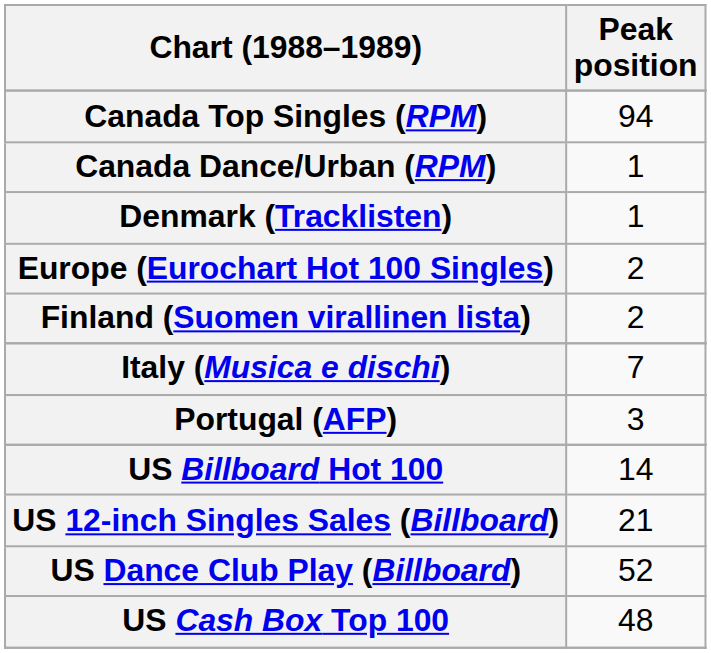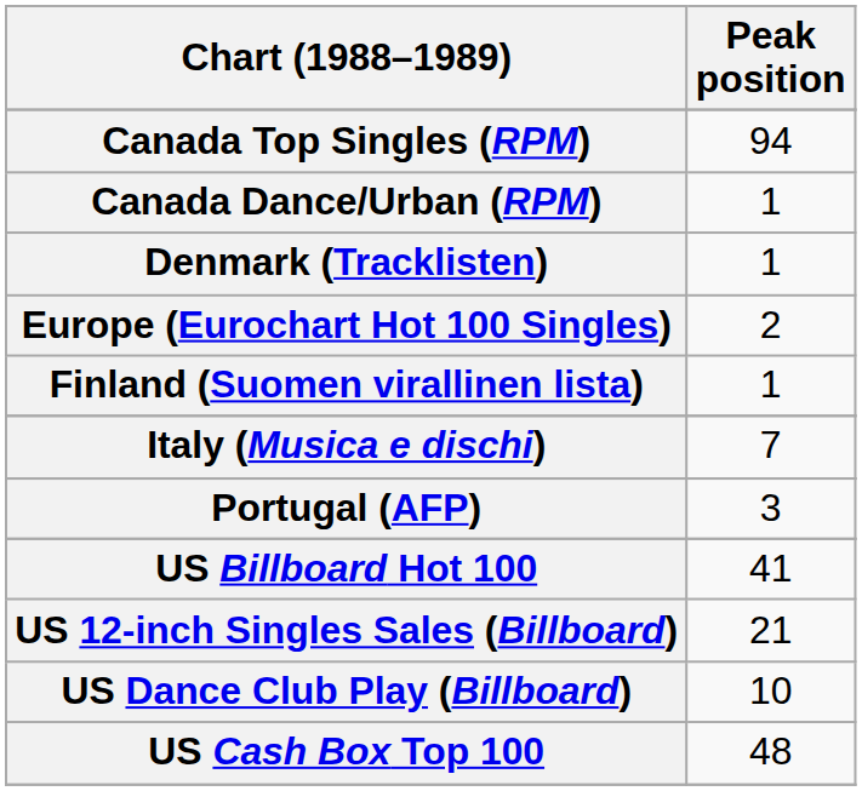 <table class="wikitable sortable plainrowheaders" style="text-align:center">
 <tr>
 <th scope="col">Chart (1988–1989)</th>
 <th scope="col">Peak<br>position</th>
 </tr>
 <tr>
 </tr>
 <tr>
 </tr>
 <tr>
 </tr>
 <tr>
 <th scope="row">Canada Top Singles (<em><a href='#'>RPM</a></em>)</th>
 <td>94</td>
 </tr>
 <tr>
 <th scope="row">Canada Dance/Urban (<em><a href='#'>RPM</a></em>)</th>
 <td>1</td>
 </tr>
 <tr>
 <th scope="row">Denmark (<a href='#'>Tracklisten</a>)</th>
 <td>1</td>
 </tr>
 <tr>
 <th scope="row">Europe (<a href='#'>Eurochart Hot 100 Singles</a>)</th>
 <td>2</td>
 </tr>
 <tr>
 <th scope="row">Finland (<a href='#'>Suomen virallinen lista</a>)</th>
-<td>2</td>
+<td>1</td>
 </tr>
 <tr>
 </tr>
 <tr>
 </tr>
 <tr>
 <th scope="row">Italy (<em><a href='#'>Musica e dischi</a></em>)</th>
 <td>7</td>
 </tr>
 <tr>
 </tr>
 <tr>
 </tr>
 <tr>
 </tr>
 <tr>
 <th scope="row">Portugal (<a href='#'>AFP</a>)</th>
 <td>3</td>
 </tr>
 <tr>
 </tr>
 <tr>
 </tr>
 <tr>
 </tr>
 <tr>
 <th scope="row">US <a href='#'><em>Billboard</em> Hot 100</a></th>
-<td>14</td>
+<td>41</td>
 </tr>
 <tr>
 <th scope="row">US <a href='#'>12-inch Singles Sales</a> (<em><a href='#'>Billboard</a></em>)</th>
 <td>21</td>
 </tr>
 <tr>
 <th scope="row">US <a href='#'>Dance Club Play</a> (<em><a href='#'>Billboard</a></em>)</th>
-<td>52</td>
+<td>10</td>
 </tr>
 <tr>
 <th scope="row">US <a href='#'> <em>Cash Box</em> Top 100</a></th>
 <td>48</td>
 </tr>
 <tr>
 </tr>
 </table>
